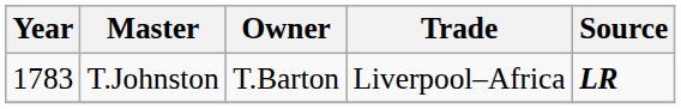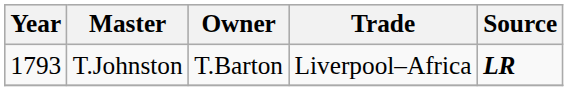 <table class=" wikitable">
 <tr>
 <th>Year</th>
 <th>Master</th>
 <th>Owner</th>
 <th>Trade</th>
 <th>Source</th>
 </tr>
 <tr>
-<td>1783</td>
+<td>1793</td>
 <td>T.Johnston</td>
 <td>T.Barton</td>
 <td>Liverpool–Africa</td>
 <td><strong><em>LR</em></strong></td>
 </tr>
 <tr>
 </tr>
 </table>
